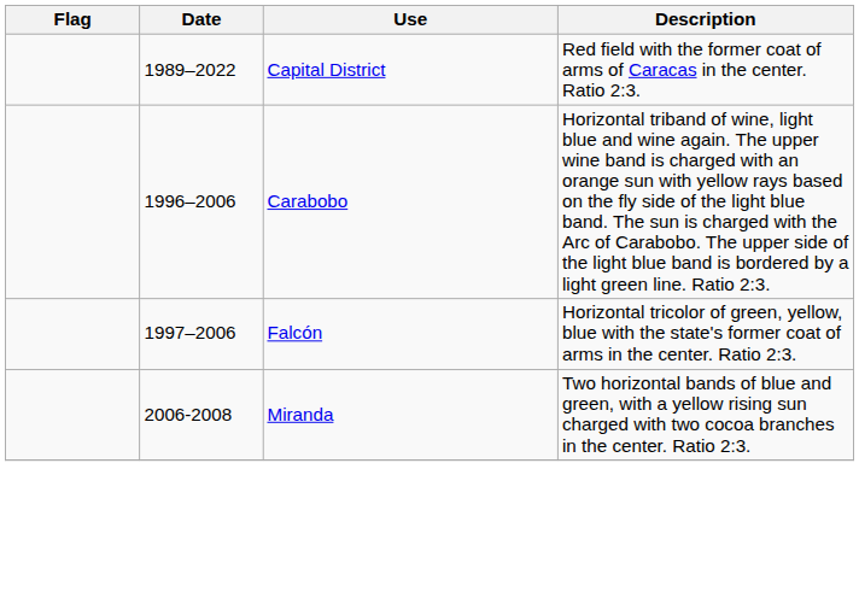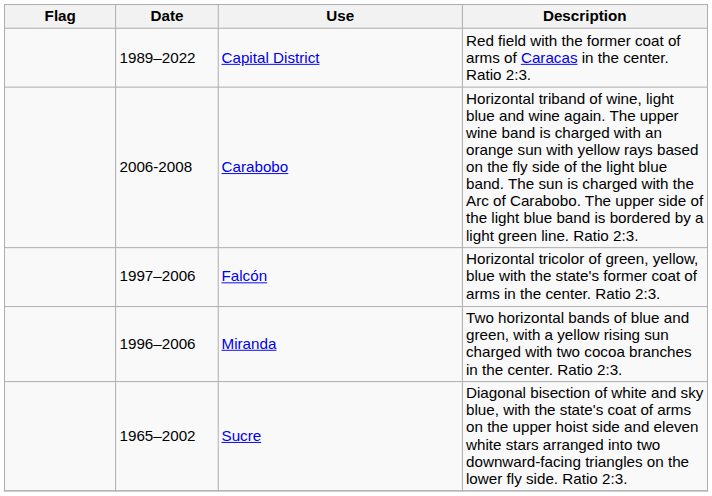 <table class="wikitable">
 <tr>
 <th style="width:110px;">Flag</th>
 <th style="width:100px;">Date</th>
 <th style="width:250px;">Use</th>
 <th style="width:250px;">Description</th>
 </tr>
 <tr>
 <td></td>
 <td>1989–2022</td>
 <td><a href='#'>Capital District</a> </td>
 <td>Red field with the former coat of arms of <a href='#'>Caracas</a> in the center. Ratio 2:3.</td>
 </tr>
 <tr>
 <td></td>
-<td>1996–2006</td>
+<td>2006-2008</td>
 <td><a href='#'>Carabobo</a></td>
 <td>Horizontal triband of wine, light blue and wine again. The upper wine band is charged with an orange sun with yellow rays based on the fly side of the light blue band. The sun is charged with the Arc of Carabobo. The upper side of the light blue band is bordered by a light green line.  Ratio 2:3.</td>
 </tr>
 <tr>
 <td></td>
 <td>1997–2006</td>
 <td><a href='#'>Falcón</a></td>
 <td>Horizontal tricolor of green, yellow, blue with the state's former coat of arms in the center. Ratio 2:3.</td>
 </tr>
 <tr>
 <td></td>
-<td>2006-2008</td>
+<td>1996–2006</td>
 <td><a href='#'>Miranda</a></td>
 <td>Two horizontal bands of blue and green, with a yellow rising sun charged with two cocoa branches in the center. Ratio 2:3.</td>
 </tr>
 <tr>
+<td></td>
+<td>1965–2002</td>
+<td><a href='#'>Sucre</a></td>
+<td>Diagonal bisection of white and sky blue, with the state's coat of arms on the upper hoist side and eleven white stars arranged into two downward-facing triangles on the lower fly side. Ratio 2:3.</td>
+</tr>
+<tr>
 </tr>
 </table>
